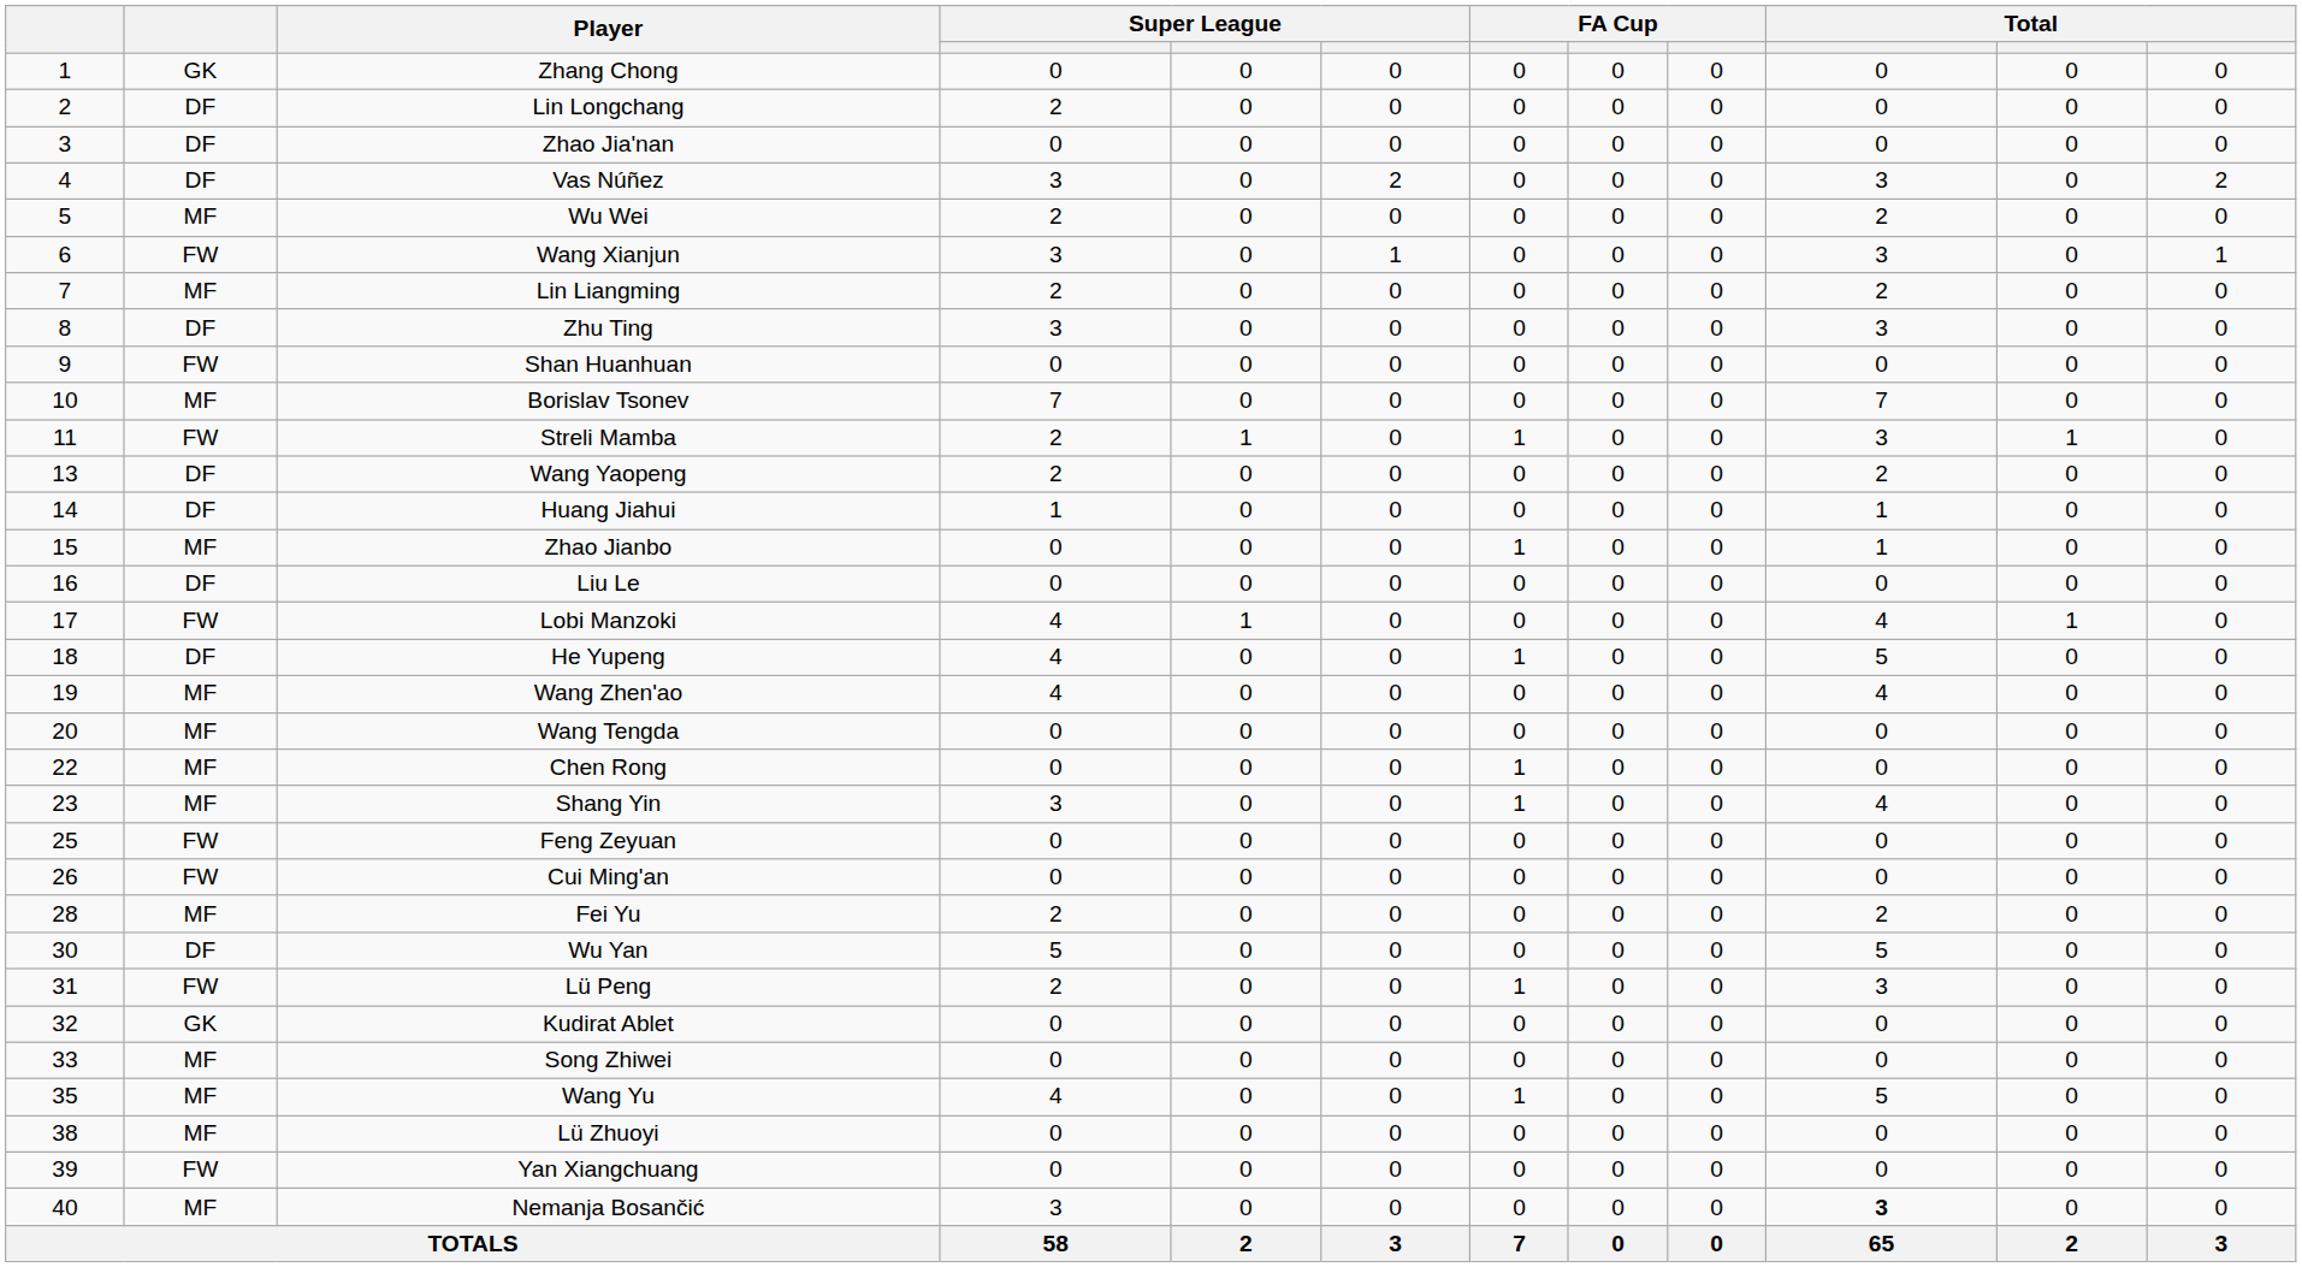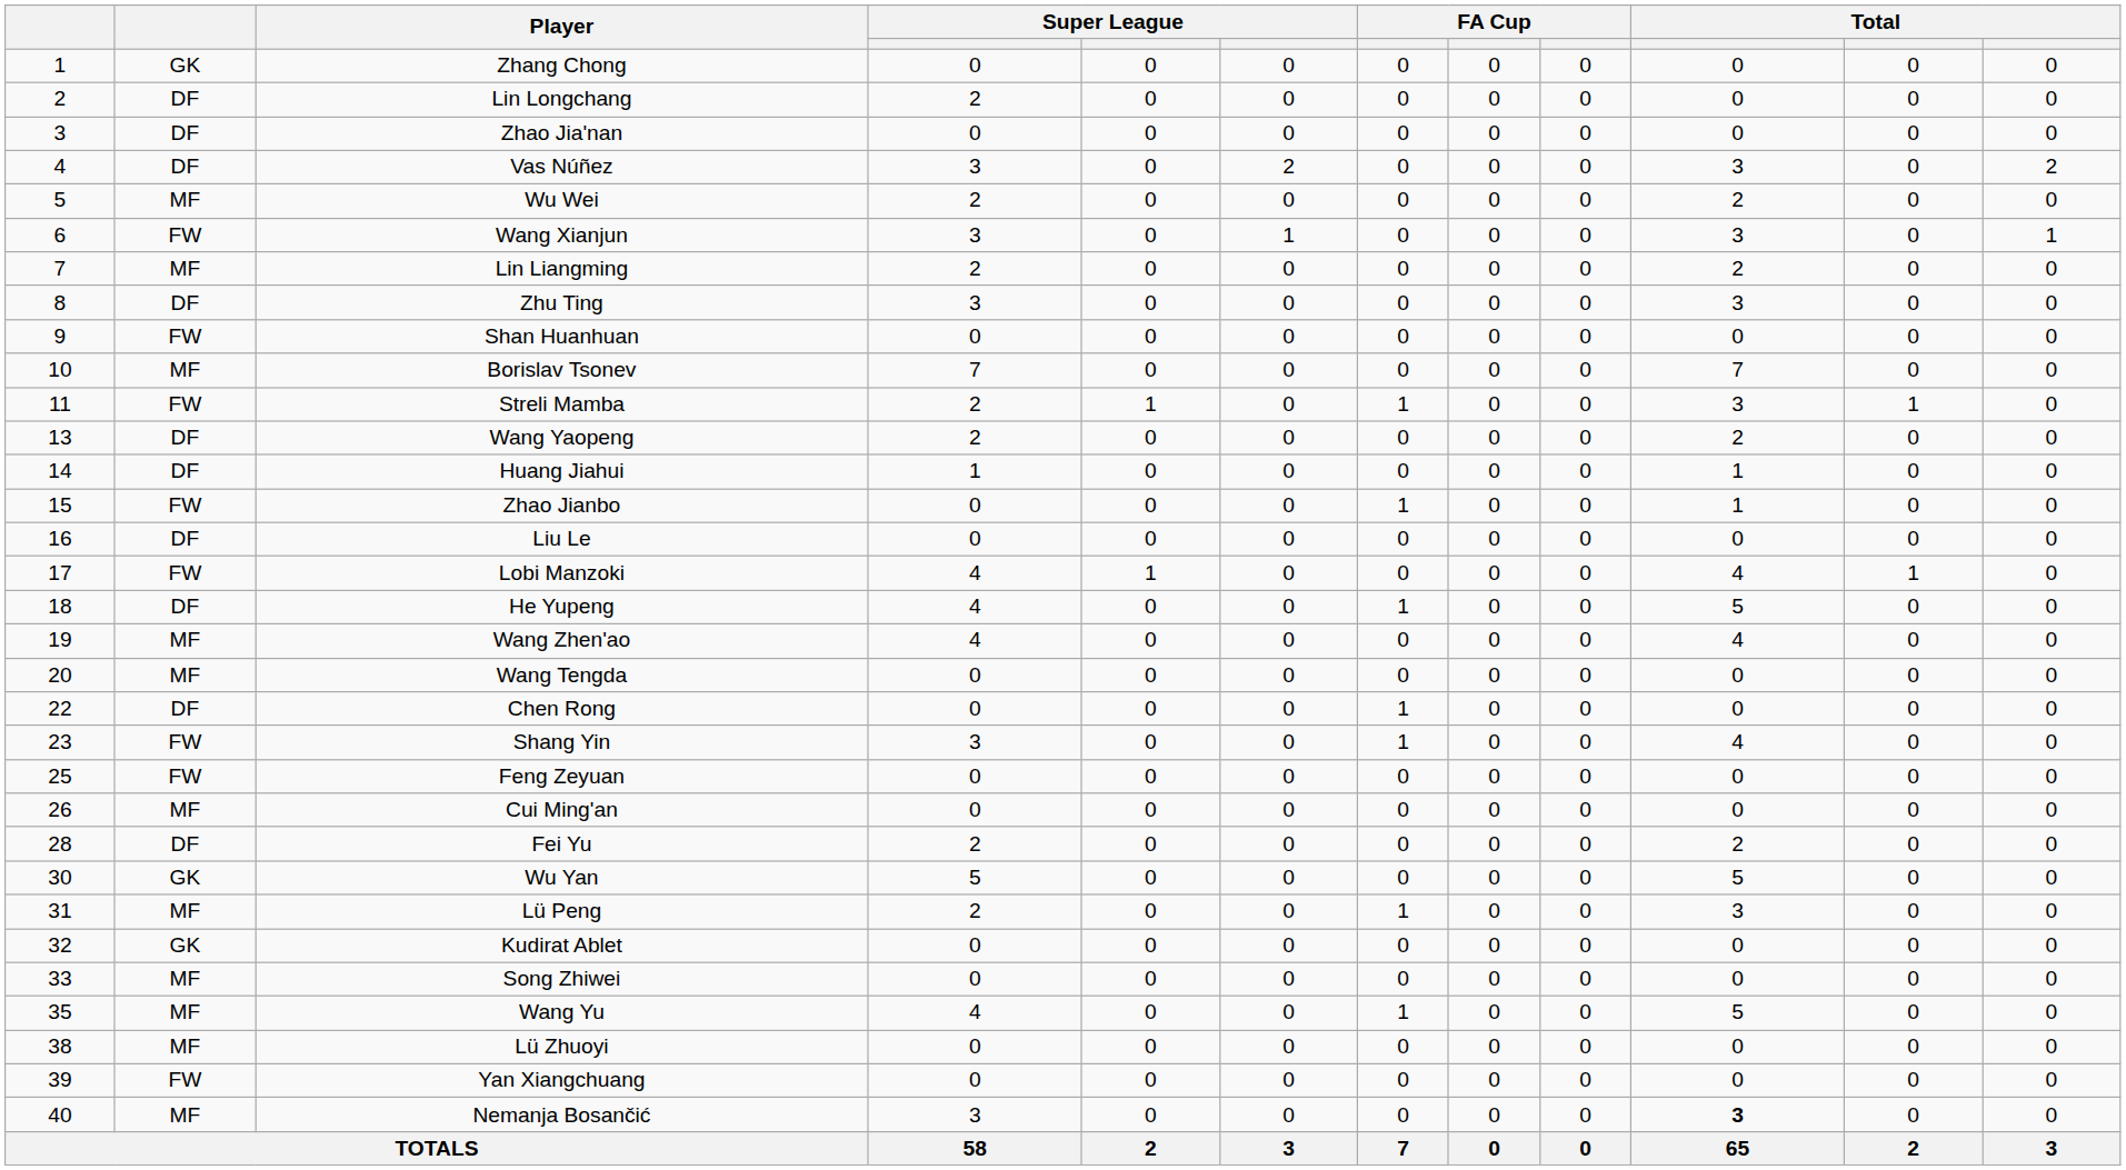 <table class="wikitable" width="80%" style="text-align:center">
 <tr>
 <th rowspan="2"></th>
 <th rowspan="2"></th>
 <th rowspan="2">Player</th>
 <th colspan="3" width="105">Super League</th>
 <th colspan="3">FA Cup</th>
 <th colspan="3" width="105">Total</th>
 </tr>
 <tr>
 <th></th>
 <th></th>
 <th></th>
 <th></th>
 <th></th>
 <th></th>
 <th></th>
 <th></th>
 <th></th>
 </tr>
 <tr>
 <td>1</td>
 <td>GK</td>
 <td>Zhang Chong</td>
 <td>0</td>
 <td>0</td>
 <td>0</td>
 <td>0</td>
 <td>0</td>
 <td>0</td>
 <td>0</td>
 <td>0</td>
 <td>0</td>
 </tr>
 <tr>
 <td>2</td>
 <td>DF</td>
 <td>Lin Longchang</td>
 <td>2</td>
 <td>0</td>
 <td>0</td>
 <td>0</td>
 <td>0</td>
 <td>0</td>
 <td>0</td>
 <td>0</td>
 <td>0</td>
 </tr>
 <tr>
 <td>3</td>
 <td>DF</td>
 <td>Zhao Jia'nan</td>
 <td>0</td>
 <td>0</td>
 <td>0</td>
 <td>0</td>
 <td>0</td>
 <td>0</td>
 <td>0</td>
 <td>0</td>
 <td>0</td>
 </tr>
 <tr>
 <td>4</td>
 <td>DF</td>
 <td>Vas Núñez</td>
 <td>3</td>
 <td>0</td>
 <td>2</td>
 <td>0</td>
 <td>0</td>
 <td>0</td>
 <td>3</td>
 <td>0</td>
 <td>2</td>
 </tr>
 <tr>
 <td>5</td>
 <td>MF</td>
 <td>Wu Wei</td>
 <td>2</td>
 <td>0</td>
 <td>0</td>
 <td>0</td>
 <td>0</td>
 <td>0</td>
 <td>2</td>
 <td>0</td>
 <td>0</td>
 </tr>
 <tr>
 <td>6</td>
 <td>FW</td>
 <td>Wang Xianjun</td>
 <td>3</td>
 <td>0</td>
 <td>1</td>
 <td>0</td>
 <td>0</td>
 <td>0</td>
 <td>3</td>
 <td>0</td>
 <td>1</td>
 </tr>
 <tr>
 <td>7</td>
 <td>MF</td>
 <td>Lin Liangming</td>
 <td>2</td>
 <td>0</td>
 <td>0</td>
 <td>0</td>
 <td>0</td>
 <td>0</td>
 <td>2</td>
 <td>0</td>
 <td>0</td>
 </tr>
 <tr>
 <td>8</td>
 <td>DF</td>
 <td>Zhu Ting</td>
 <td>3</td>
 <td>0</td>
 <td>0</td>
 <td>0</td>
 <td>0</td>
 <td>0</td>
 <td>3</td>
 <td>0</td>
 <td>0</td>
 </tr>
 <tr>
 <td>9</td>
 <td>FW</td>
 <td>Shan Huanhuan</td>
 <td>0</td>
 <td>0</td>
 <td>0</td>
 <td>0</td>
 <td>0</td>
 <td>0</td>
 <td>0</td>
 <td>0</td>
 <td>0</td>
 </tr>
 <tr>
 <td>10</td>
 <td>MF</td>
 <td>Borislav Tsonev</td>
 <td>7</td>
 <td>0</td>
 <td>0</td>
 <td>0</td>
 <td>0</td>
 <td>0</td>
 <td>7</td>
 <td>0</td>
 <td>0</td>
 </tr>
 <tr>
 <td>11</td>
 <td>FW</td>
 <td>Streli Mamba</td>
 <td>2</td>
 <td>1</td>
 <td>0</td>
 <td>1</td>
 <td>0</td>
 <td>0</td>
 <td>3</td>
 <td>1</td>
 <td>0</td>
 </tr>
 <tr>
 <td>13</td>
 <td>DF</td>
 <td>Wang Yaopeng</td>
 <td>2</td>
 <td>0</td>
 <td>0</td>
 <td>0</td>
 <td>0</td>
 <td>0</td>
 <td>2</td>
 <td>0</td>
 <td>0</td>
 </tr>
 <tr>
 <td>14</td>
 <td>DF</td>
 <td>Huang Jiahui</td>
 <td>1</td>
 <td>0</td>
 <td>0</td>
 <td>0</td>
 <td>0</td>
 <td>0</td>
 <td>1</td>
 <td>0</td>
 <td>0</td>
 </tr>
 <tr>
 <td>15</td>
-<td>MF</td>
+<td>FW</td>
 <td>Zhao Jianbo</td>
 <td>0</td>
 <td>0</td>
 <td>0</td>
 <td>1</td>
 <td>0</td>
 <td>0</td>
 <td>1</td>
 <td>0</td>
 <td>0</td>
 </tr>
 <tr>
 <td>16</td>
 <td>DF</td>
 <td>Liu Le</td>
 <td>0</td>
 <td>0</td>
 <td>0</td>
 <td>0</td>
 <td>0</td>
 <td>0</td>
 <td>0</td>
 <td>0</td>
 <td>0</td>
 </tr>
 <tr>
 <td>17</td>
 <td>FW</td>
 <td>Lobi Manzoki</td>
 <td>4</td>
 <td>1</td>
 <td>0</td>
 <td>0</td>
 <td>0</td>
 <td>0</td>
 <td>4</td>
 <td>1</td>
 <td>0</td>
 </tr>
 <tr>
 <td>18</td>
 <td>DF</td>
 <td>He Yupeng</td>
 <td>4</td>
 <td>0</td>
 <td>0</td>
 <td>1</td>
 <td>0</td>
 <td>0</td>
 <td>5</td>
 <td>0</td>
 <td>0</td>
 </tr>
 <tr>
 <td>19</td>
 <td>MF</td>
 <td>Wang Zhen'ao</td>
 <td>4</td>
 <td>0</td>
 <td>0</td>
 <td>0</td>
 <td>0</td>
 <td>0</td>
 <td>4</td>
 <td>0</td>
 <td>0</td>
 </tr>
 <tr>
 <td>20</td>
 <td>MF</td>
 <td>Wang Tengda</td>
 <td>0</td>
 <td>0</td>
 <td>0</td>
 <td>0</td>
 <td>0</td>
 <td>0</td>
 <td>0</td>
 <td>0</td>
 <td>0</td>
 </tr>
 <tr>
 <td>22</td>
-<td>MF</td>
+<td>DF</td>
 <td>Chen Rong</td>
 <td>0</td>
 <td>0</td>
 <td>0</td>
 <td>1</td>
 <td>0</td>
 <td>0</td>
 <td>0</td>
 <td>0</td>
 <td>0</td>
 </tr>
 <tr>
 <td>23</td>
-<td>MF</td>
+<td>FW</td>
 <td>Shang Yin</td>
 <td>3</td>
 <td>0</td>
 <td>0</td>
 <td>1</td>
 <td>0</td>
 <td>0</td>
 <td>4</td>
 <td>0</td>
 <td>0</td>
 </tr>
 <tr>
 <td>25</td>
 <td>FW</td>
 <td>Feng Zeyuan</td>
 <td>0</td>
 <td>0</td>
 <td>0</td>
 <td>0</td>
 <td>0</td>
 <td>0</td>
 <td>0</td>
 <td>0</td>
 <td>0</td>
 </tr>
 <tr>
 <td>26</td>
-<td>FW</td>
+<td>MF</td>
 <td>Cui Ming'an</td>
 <td>0</td>
 <td>0</td>
 <td>0</td>
 <td>0</td>
 <td>0</td>
 <td>0</td>
 <td>0</td>
 <td>0</td>
 <td>0</td>
 </tr>
 <tr>
 <td>28</td>
-<td>MF</td>
+<td>DF</td>
 <td>Fei Yu</td>
 <td>2</td>
 <td>0</td>
 <td>0</td>
 <td>0</td>
 <td>0</td>
 <td>0</td>
 <td>2</td>
 <td>0</td>
 <td>0</td>
 </tr>
 <tr>
 <td>30</td>
-<td>DF</td>
+<td>GK</td>
 <td>Wu Yan</td>
 <td>5</td>
 <td>0</td>
 <td>0</td>
 <td>0</td>
 <td>0</td>
 <td>0</td>
 <td>5</td>
 <td>0</td>
 <td>0</td>
 </tr>
 <tr>
 <td>31</td>
-<td>FW</td>
+<td>MF</td>
 <td>Lü Peng</td>
 <td>2</td>
 <td>0</td>
 <td>0</td>
 <td>1</td>
 <td>0</td>
 <td>0</td>
 <td>3</td>
 <td>0</td>
 <td>0</td>
 </tr>
 <tr>
 <td>32</td>
 <td>GK</td>
 <td>Kudirat Ablet</td>
 <td>0</td>
 <td>0</td>
 <td>0</td>
 <td>0</td>
 <td>0</td>
 <td>0</td>
 <td>0</td>
 <td>0</td>
 <td>0</td>
 </tr>
 <tr>
 <td>33</td>
 <td>MF</td>
 <td>Song Zhiwei</td>
 <td>0</td>
 <td>0</td>
 <td>0</td>
 <td>0</td>
 <td>0</td>
 <td>0</td>
 <td>0</td>
 <td>0</td>
 <td>0</td>
 </tr>
 <tr>
 <td>35</td>
 <td>MF</td>
 <td>Wang Yu</td>
 <td>4</td>
 <td>0</td>
 <td>0</td>
 <td>1</td>
 <td>0</td>
 <td>0</td>
 <td>5</td>
 <td>0</td>
 <td>0</td>
 </tr>
 <tr>
 <td>38</td>
 <td>MF</td>
 <td>Lü Zhuoyi</td>
 <td>0</td>
 <td>0</td>
 <td>0</td>
 <td>0</td>
 <td>0</td>
 <td>0</td>
 <td>0</td>
 <td>0</td>
 <td>0</td>
 </tr>
 <tr>
 <td>39</td>
 <td>FW</td>
 <td>Yan Xiangchuang</td>
 <td>0</td>
 <td>0</td>
 <td>0</td>
 <td>0</td>
 <td>0</td>
 <td>0</td>
 <td>0</td>
 <td>0</td>
 <td>0</td>
 </tr>
 <tr>
 <td>40</td>
 <td>MF</td>
 <td>Nemanja Bosančić</td>
 <td>3</td>
 <td>0</td>
 <td>0</td>
 <td>0</td>
 <td>0</td>
 <td>0</td>
 <td><strong>3</strong></td>
 <td>0</td>
 <td>0</td>
 </tr>
 <tr>
 <th colspan="3">TOTALS</th>
 <th>58</th>
 <th>2</th>
 <th>3</th>
 <th>7</th>
 <th>0</th>
 <th>0</th>
 <th>65</th>
 <th>2</th>
 <th>3</th>
 </tr>
 </table>
